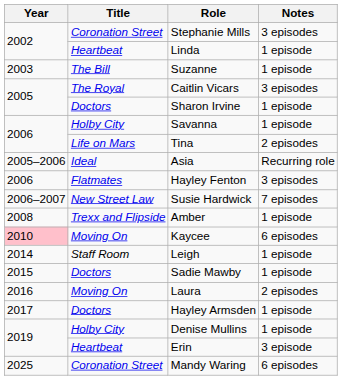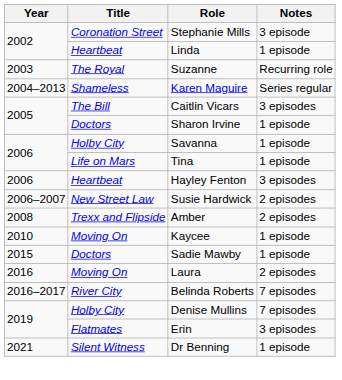 <table class="wikitable unsortable">
 <tr>
 <th>Year</th>
 <th>Title</th>
 <th>Role</th>
 <th>Notes</th>
 </tr>
 <tr>
 <td rowspan=2>2002</td>
 <td><em><a href='#'>Coronation Street</a></em></td>
 <td>Stephanie Mills</td>
-<td>3 episodes</td>
+<td>3 episode</td>
 </tr>
 <tr>
 <td><em><a href='#'>Heartbeat</a></em></td>
 <td>Linda</td>
 <td>1 episode</td>
 </tr>
 <tr>
 <td>2003</td>
-<td><em><a href='#'>The Bill</a></em></td>
+<td><em><a href='#'>The Royal</a></em></td>
 <td>Suzanne</td>
-<td>1 episode</td>
+<td>Recurring role</td>
+</tr>
+<tr>
+<td>2004–2013</td>
+<td><em><a href='#'>Shameless</a></em></td>
+<td><a href='#'>Karen Maguire</a></td>
+<td>Series regular</td>
 </tr>
 <tr>
 <td rowspan=2>2005</td>
-<td><em><a href='#'>The Royal</a></em></td>
+<td><em><a href='#'>The Bill</a></em></td>
 <td>Caitlin Vicars</td>
 <td>3 episodes</td>
 </tr>
 <tr>
 <td><em><a href='#'>Doctors</a></em></td>
 <td>Sharon Irvine</td>
 <td>1 episode</td>
 </tr>
 <tr>
 <td rowspan=2>2006</td>
 <td><em><a href='#'>Holby City</a></em></td>
 <td>Savanna</td>
 <td>1 episode</td>
 </tr>
 <tr>
 <td><em><a href='#'>Life on Mars</a></em></td>
 <td>Tina</td>
-<td>2 episodes</td>
-</tr>
-<tr>
-<td>2005–2006</td>
-<td><em><a href='#'>Ideal</a></em></td>
-<td>Asia</td>
-<td>Recurring role</td>
+<td>1 episode</td>
 </tr>
 <tr>
 <td>2006</td>
-<td><em><a href='#'>Flatmates</a></em></td>
+<td><em><a href='#'>Heartbeat</a></em></td>
 <td>Hayley Fenton</td>
 <td>3 episodes</td>
 </tr>
 <tr>
 <td>2006–2007</td>
 <td><em><a href='#'>New Street Law</a></em></td>
 <td>Susie Hardwick</td>
-<td>7 episodes</td>
+<td>2 episodes</td>
 </tr>
 <tr>
 <td>2008</td>
 <td><em><a href='#'>Trexx and Flipside</a></em></td>
 <td>Amber</td>
-<td>1 episode</td>
+<td>2 episodes</td>
 </tr>
 <tr>
-<td style="background: pink;">2010</td>
+<td>2010</td>
 <td><em><a href='#'>Moving On</a></em></td>
 <td>Kaycee</td>
-<td>6 episodes</td>
-</tr>
-<tr>
-<td>2014</td>
-<td><em>Staff Room</em></td>
-<td>Leigh</td>
 <td>1 episode</td>
 </tr>
 <tr>
 <td>2015</td>
 <td><em><a href='#'>Doctors</a></em></td>
 <td>Sadie Mawby</td>
 <td>1 episode</td>
 </tr>
 <tr>
 <td>2016</td>
 <td><em><a href='#'>Moving On</a></em></td>
 <td>Laura</td>
 <td>2 episodes</td>
 </tr>
 <tr>
-<td>2017</td>
-<td><em><a href='#'>Doctors</a></em></td>
-<td>Hayley Armsden</td>
-<td>1 episode</td>
+<td>2016–2017</td>
+<td><em><a href='#'>River City</a></em></td>
+<td>Belinda Roberts</td>
+<td>7 episodes</td>
 </tr>
 <tr>
 <td rowspan=2>2019</td>
 <td><em><a href='#'>Holby City</a></em></td>
 <td>Denise Mullins</td>
+<td>7 episodes</td>
+</tr>
+<tr>
+<td><em><a href='#'>Flatmates</a></em></td>
+<td>Erin</td>
+<td>3 episodes</td>
+</tr>
+<tr>
+<td>2021</td>
+<td><em><a href='#'>Silent Witness</a></em></td>
+<td>Dr Benning</td>
 <td>1 episode</td>
 </tr>
-<tr>
-<td><em><a href='#'>Heartbeat</a></em></td>
-<td>Erin</td>
-<td>3 episode</td>
-</tr>
-<tr>
-<td>2025</td>
-<td><em><a href='#'>Coronation Street</a></em></td>
-<td>Mandy Waring</td>
-<td>6 episodes</td>
-</tr>
 </table>
